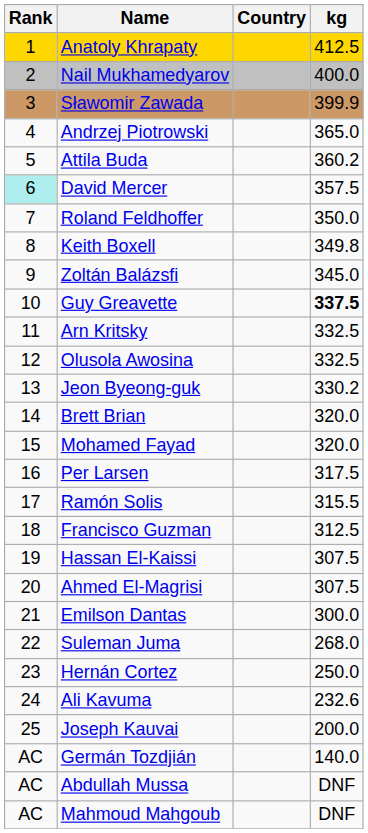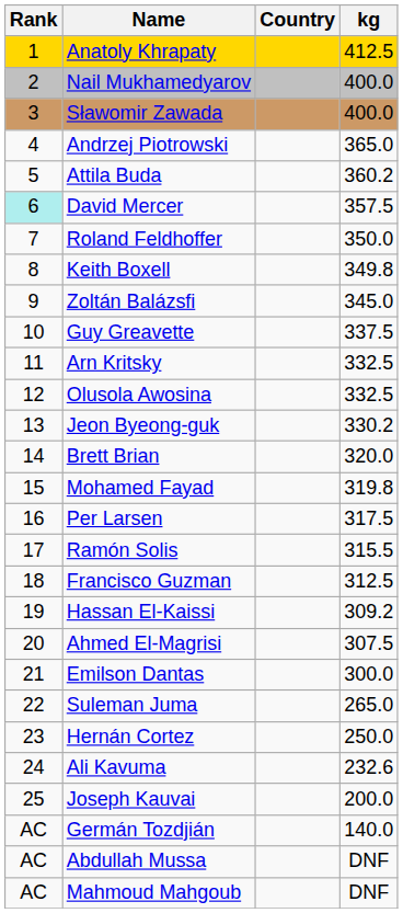 <table class="wikitable sortable" style="text-align:center">
 <tr>
 <th>Rank</th>
 <th>Name</th>
 <th>Country</th>
 <th>kg</th>
 </tr>
 <tr bgcolor=gold>
 <td>1</td>
 <td align="left"><a href='#'>Anatoly Khrapaty</a></td>
 <td align="left"></td>
 <td>412.5</td>
 </tr>
 <tr bgcolor=silver>
 <td>2</td>
 <td align="left"><a href='#'>Nail Mukhamedyarov</a></td>
 <td align="left"></td>
 <td>400.0</td>
 </tr>
 <tr bgcolor=#CC9966>
 <td>3</td>
 <td align="left"><a href='#'>Sławomir Zawada</a></td>
 <td align="left"></td>
-<td>399.9</td>
+<td>400.0</td>
 </tr>
 <tr>
 <td>4</td>
 <td align="left"><a href='#'>Andrzej Piotrowski</a></td>
 <td align="left"></td>
 <td>365.0</td>
 </tr>
 <tr>
 <td>5</td>
 <td align="left"><a href='#'>Attila Buda</a></td>
 <td align="left"></td>
 <td>360.2</td>
 </tr>
 <tr>
 <td style="background: paleturquoise;">6</td>
 <td align="left"><a href='#'>David Mercer</a></td>
 <td align="left"></td>
 <td>357.5</td>
 </tr>
 <tr>
 <td>7</td>
 <td align="left"><a href='#'>Roland Feldhoffer</a></td>
 <td align="left"></td>
 <td>350.0</td>
 </tr>
 <tr>
 <td>8</td>
 <td align="left"><a href='#'>Keith Boxell</a></td>
 <td align="left"></td>
 <td>349.8</td>
 </tr>
 <tr>
 <td>9</td>
 <td align="left"><a href='#'>Zoltán Balázsfi</a></td>
 <td align="left"></td>
 <td>345.0</td>
 </tr>
 <tr>
 <td>10</td>
 <td align="left"><a href='#'>Guy Greavette</a></td>
 <td align="left"></td>
-<td><strong>337.5</strong></td>
+<td>337.5</td>
 </tr>
 <tr>
 <td>11</td>
 <td align="left"><a href='#'>Arn Kritsky</a></td>
 <td align="left"></td>
 <td>332.5</td>
 </tr>
 <tr>
 <td>12</td>
 <td align="left"><a href='#'>Olusola Awosina</a></td>
 <td align="left"></td>
 <td>332.5</td>
 </tr>
 <tr>
 <td>13</td>
 <td align="left"><a href='#'>Jeon Byeong-guk</a></td>
 <td align="left"></td>
 <td>330.2</td>
 </tr>
 <tr>
 <td>14</td>
 <td align="left"><a href='#'>Brett Brian</a></td>
 <td align="left"></td>
 <td>320.0</td>
 </tr>
 <tr>
 <td>15</td>
 <td align="left"><a href='#'>Mohamed Fayad</a></td>
 <td align="left"></td>
-<td>320.0</td>
+<td>319.8</td>
 </tr>
 <tr>
 <td>16</td>
 <td align="left"><a href='#'>Per Larsen</a></td>
 <td align="left"></td>
 <td>317.5</td>
 </tr>
 <tr>
 <td>17</td>
 <td align="left"><a href='#'>Ramón Solis</a></td>
 <td align="left"></td>
 <td>315.5</td>
 </tr>
 <tr>
 <td>18</td>
 <td align="left"><a href='#'>Francisco Guzman</a></td>
 <td align="left"></td>
 <td>312.5</td>
 </tr>
 <tr>
 <td>19</td>
 <td align="left"><a href='#'>Hassan El-Kaissi</a></td>
 <td align="left"></td>
-<td>307.5</td>
+<td>309.2</td>
 </tr>
 <tr>
 <td>20</td>
 <td align="left"><a href='#'>Ahmed El-Magrisi</a></td>
 <td align="left"></td>
 <td>307.5</td>
 </tr>
 <tr>
 <td>21</td>
 <td align="left"><a href='#'>Emilson Dantas</a></td>
 <td align="left"></td>
 <td>300.0</td>
 </tr>
 <tr>
 <td>22</td>
 <td align="left"><a href='#'>Suleman Juma</a></td>
 <td align="left"></td>
-<td>268.0</td>
+<td>265.0</td>
 </tr>
 <tr>
 <td>23</td>
 <td align="left"><a href='#'>Hernán Cortez</a></td>
 <td align="left"></td>
 <td>250.0</td>
 </tr>
 <tr>
 <td>24</td>
 <td align="left"><a href='#'>Ali Kavuma</a></td>
 <td align="left"></td>
 <td>232.6</td>
 </tr>
 <tr>
 <td>25</td>
 <td align="left"><a href='#'>Joseph Kauvai</a></td>
 <td align="left"></td>
 <td>200.0</td>
 </tr>
 <tr>
 <td>AC</td>
 <td align="left"><a href='#'>Germán Tozdjián</a></td>
 <td align="left"></td>
 <td>140.0</td>
 </tr>
 <tr>
 <td>AC</td>
 <td align="left"><a href='#'>Abdullah Mussa</a></td>
 <td align="left"></td>
 <td>DNF</td>
 </tr>
 <tr>
 <td>AC</td>
 <td align="left"><a href='#'>Mahmoud Mahgoub</a></td>
 <td align="left"></td>
 <td>DNF</td>
 </tr>
 </table>
